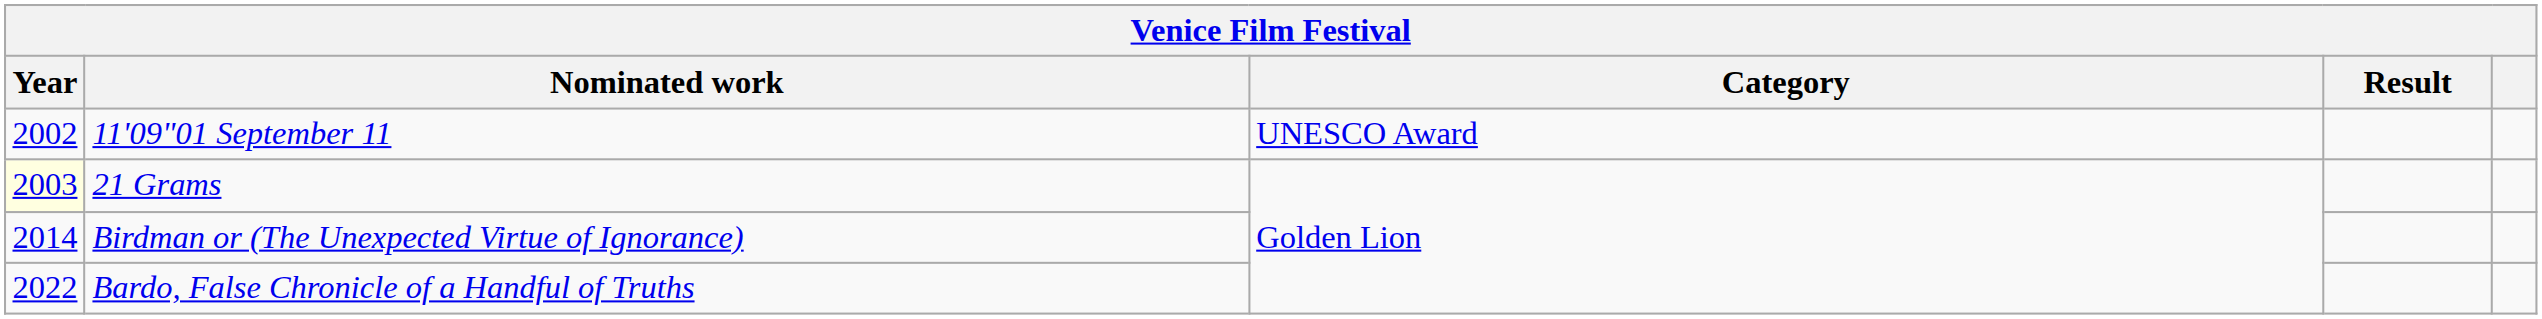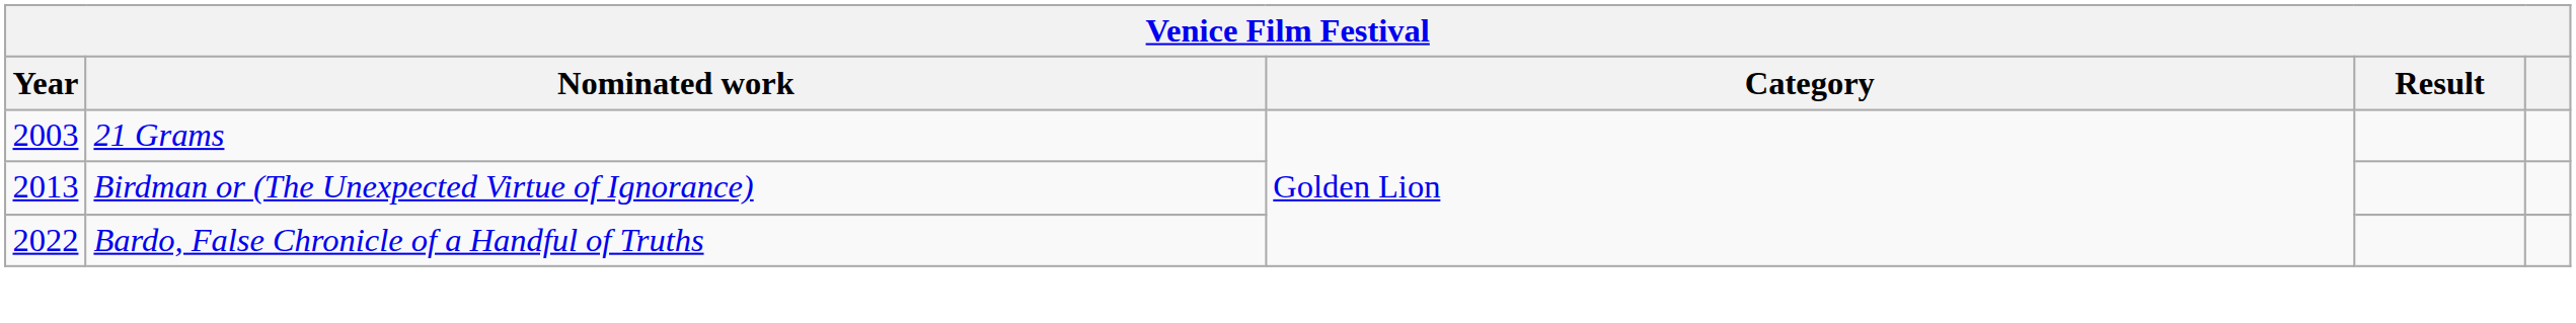 <table class="wikitable">
 <tr>
 <th colspan="5" style="text-align:center;"><a href='#'>Venice Film Festival</a></th>
 </tr>
 <tr>
 <th scope="col" style="width:1em;">Year</th>
 <th scope="col" style="width:39em;">Nominated work</th>
 <th scope="col" style="width:36em;">Category</th>
 <th scope="col" style="width:5em;">Result</th>
 <th scope="col" style="width:1em;"></th>
 </tr>
 <tr>
-<td><a href='#'>2002</a></td>
-<td><em><a href='#'>11'09"01 September 11</a></em></td>
-<td><a href='#'>UNESCO Award</a></td>
-<td></td>
-<td style="text-align:center;"></td>
-</tr>
-<tr>
-<td style="background: lightyellow;"><a href='#'>2003</a></td>
+<td><a href='#'>2003</a></td>
 <td><em><a href='#'>21 Grams</a></em></td>
 <td rowspan="3"><a href='#'>Golden Lion</a></td>
 <td></td>
 <td style="text-align:center;"></td>
 </tr>
 <tr>
-<td><a href='#'>2014</a></td>
+<td><a href='#'>2013</a></td>
 <td><em><a href='#'>Birdman or (The Unexpected Virtue of Ignorance)</a></em></td>
 <td></td>
 <td style="text-align:center;"></td>
 </tr>
 <tr>
 <td><a href='#'>2022</a></td>
 <td><em><a href='#'>Bardo, False Chronicle of a Handful of Truths</a></em></td>
 <td></td>
 <td style="text-align:center;"></td>
 </tr>
 </table>
